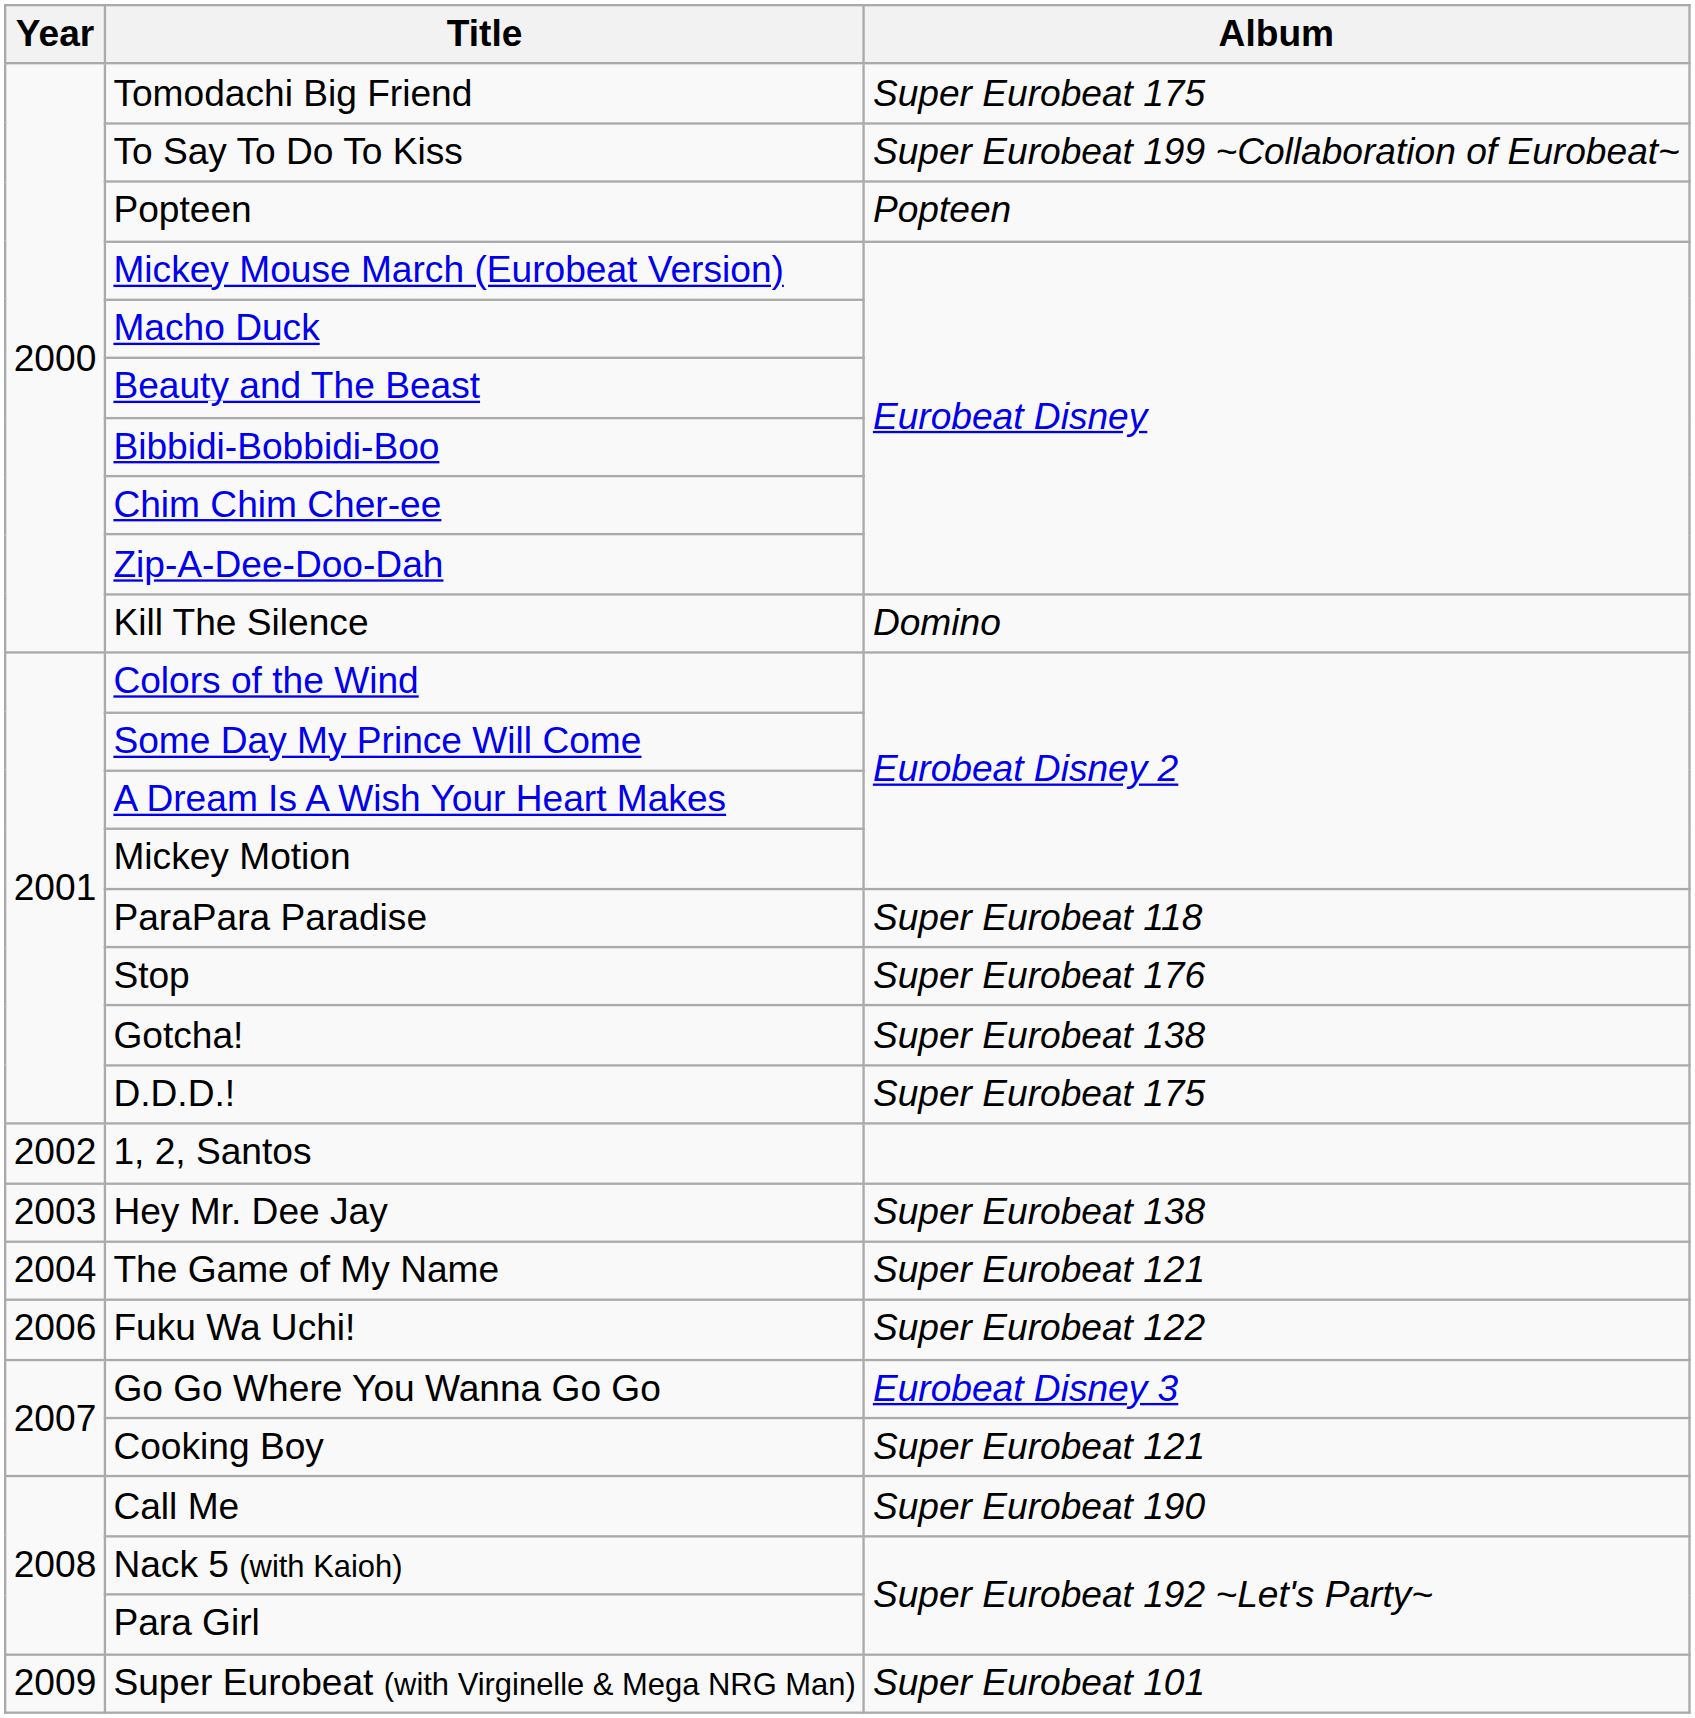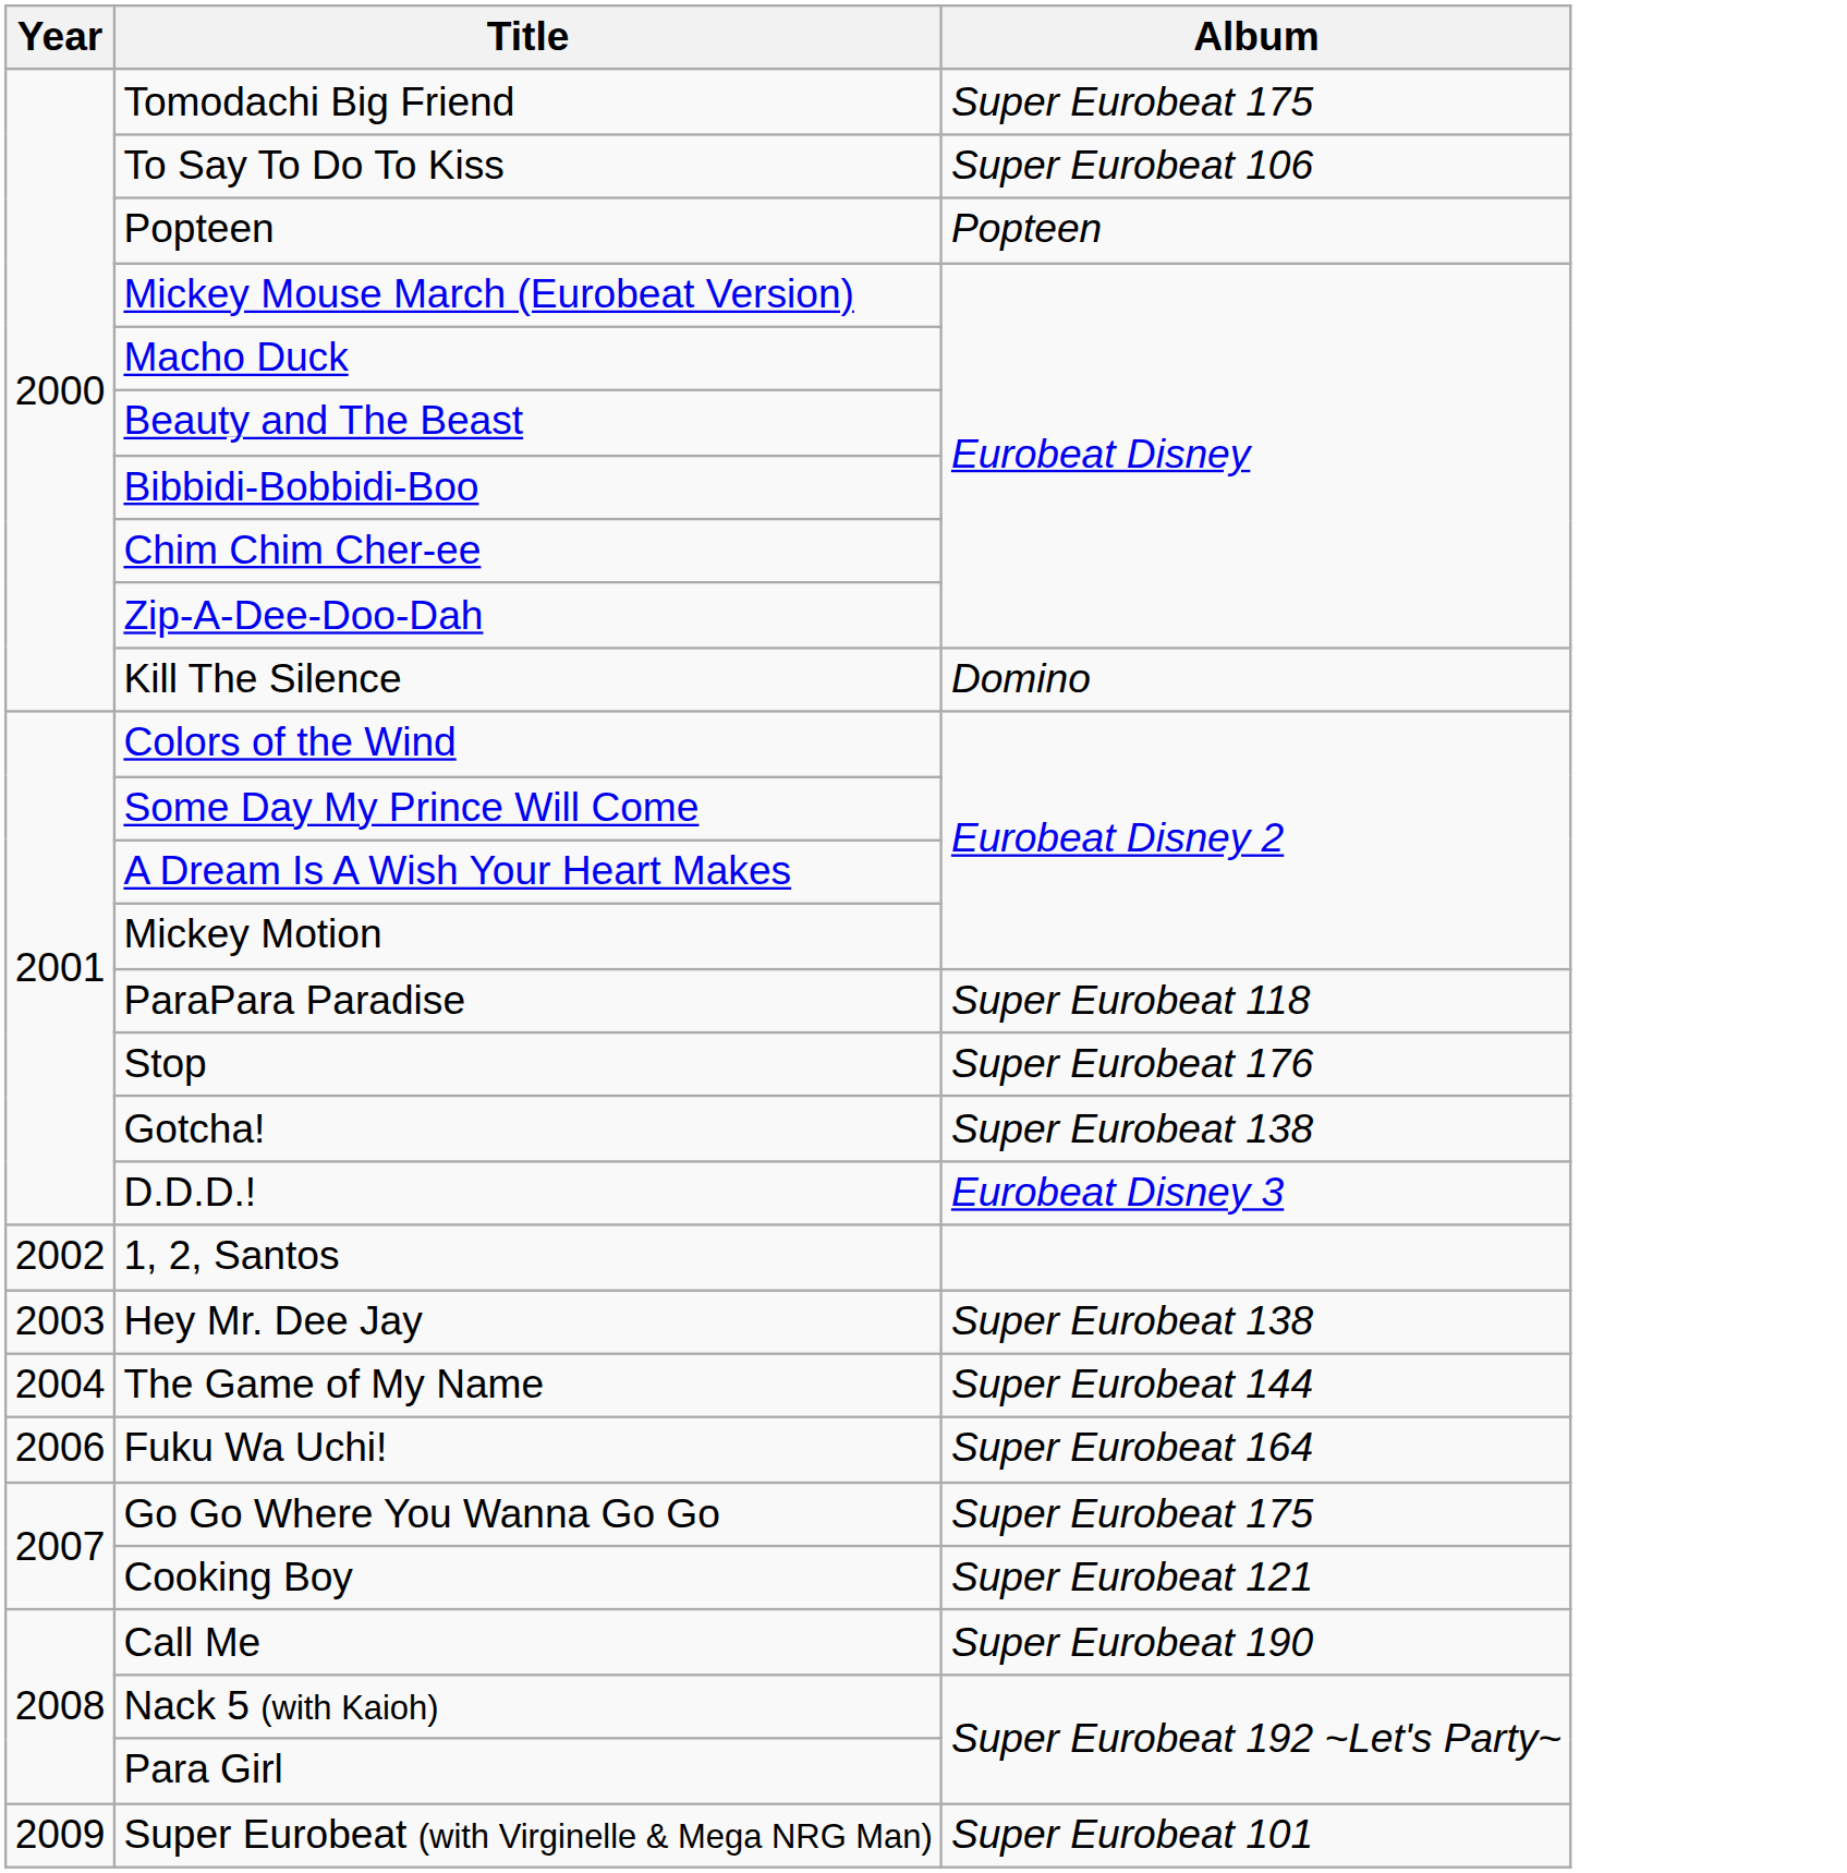 <table class="wikitable">
 <tr>
 <th>Year</th>
 <th>Title</th>
 <th>Album</th>
 </tr>
 <tr>
 <td rowspan="10">2000</td>
 <td>Tomodachi Big Friend</td>
 <td><em> Super Eurobeat 175 </em></td>
 </tr>
 <tr>
 <td>To Say To Do To Kiss</td>
-<td><em> Super Eurobeat 199 ~Collaboration of Eurobeat~ </em></td>
+<td><em> Super Eurobeat 106 </em></td>
 </tr>
 <tr>
 <td>Popteen</td>
 <td><em> Popteen </em></td>
 </tr>
 <tr>
 <td><a href='#'> Mickey Mouse March (Eurobeat Version)</a></td>
 <td rowspan="6"><em> <a href='#'>Eurobeat Disney</a> </em></td>
 </tr>
 <tr>
 <td><a href='#'>Macho Duck</a></td>
 </tr>
 <tr>
 <td><a href='#'>Beauty and The Beast</a></td>
 </tr>
 <tr>
 <td><a href='#'>Bibbidi-Bobbidi-Boo</a></td>
 </tr>
 <tr>
 <td><a href='#'>Chim Chim Cher-ee</a></td>
 </tr>
 <tr>
 <td><a href='#'>Zip-A-Dee-Doo-Dah</a></td>
 </tr>
 <tr>
 <td>Kill The Silence</td>
 <td><em> Domino </em></td>
 </tr>
 <tr>
 <td rowspan="8">2001</td>
 <td><a href='#'>Colors of the Wind</a></td>
 <td rowspan="4"><em> <a href='#'>Eurobeat Disney 2</a> </em></td>
 </tr>
 <tr>
 <td><a href='#'>Some Day My Prince Will Come</a></td>
 </tr>
 <tr>
 <td><a href='#'>A Dream Is A Wish Your Heart Makes</a></td>
 </tr>
 <tr>
 <td>Mickey Motion</td>
 </tr>
 <tr>
 <td>ParaPara Paradise</td>
 <td><em> Super Eurobeat 118 </em></td>
 </tr>
 <tr>
 <td>Stop</td>
 <td><em> Super Eurobeat 176 </em></td>
 </tr>
 <tr>
 <td>Gotcha!</td>
 <td><em> Super Eurobeat 138 </em></td>
 </tr>
 <tr>
 <td>D.D.D.!</td>
-<td><em> Super Eurobeat 175 </em></td>
+<td><em> <a href='#'>Eurobeat Disney 3</a> </em></td>
 </tr>
 <tr>
 <td>2002</td>
 <td>1, 2, Santos</td>
 </tr>
 <tr>
 <td>2003</td>
 <td>Hey Mr. Dee Jay</td>
 <td><em> Super Eurobeat 138 </em></td>
 </tr>
 <tr>
 <td>2004</td>
 <td>The Game of My Name</td>
-<td><em> Super Eurobeat 121 </em></td>
+<td><em> Super Eurobeat 144 </em></td>
 </tr>
 <tr>
 <td>2006</td>
 <td>Fuku Wa Uchi!</td>
-<td><em> Super Eurobeat 122 </em></td>
+<td><em> Super Eurobeat 164 </em></td>
 </tr>
 <tr>
 <td rowspan="2">2007</td>
 <td>Go Go Where You Wanna Go Go</td>
-<td><em> <a href='#'>Eurobeat Disney 3</a> </em></td>
+<td><em> Super Eurobeat 175 </em></td>
 </tr>
 <tr>
 <td>Cooking Boy</td>
 <td><em> Super Eurobeat 121 </em></td>
 </tr>
 <tr>
 <td rowspan="3">2008</td>
 <td>Call Me</td>
 <td><em> Super Eurobeat 190 </em></td>
 </tr>
 <tr>
 <td>Nack 5 <small>(with Kaioh)</small></td>
 <td rowspan="2"><em> Super Eurobeat 192 ~Let's Party~ </em></td>
 </tr>
 <tr>
 <td>Para Girl</td>
 </tr>
 <tr>
 <td>2009</td>
 <td>Super Eurobeat <small>(with Virginelle & Mega NRG Man)</small></td>
 <td><em> Super Eurobeat 101 </em></td>
 </tr>
 </table>
